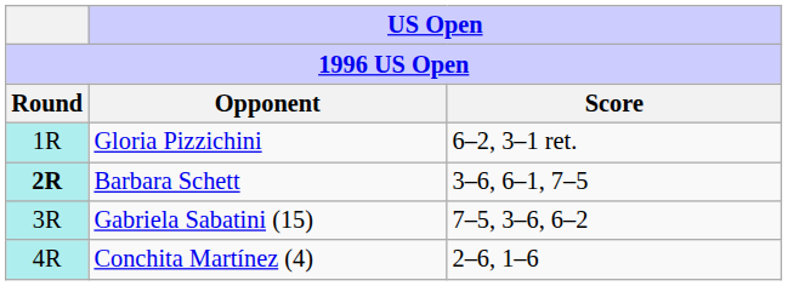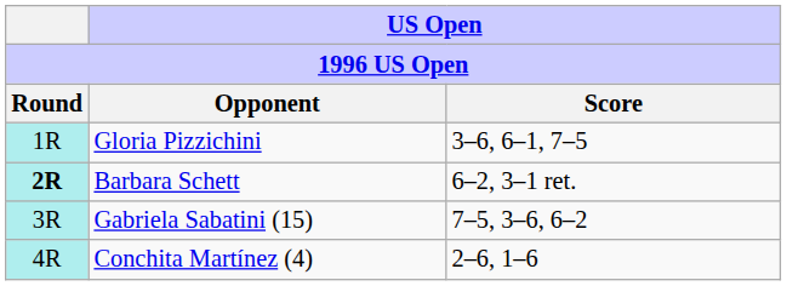 <table class="wikitable collapsible collapsed">
 <tr>
 <th></th>
 <th colspan=2 style="background:#ccf;"><a href='#'>US Open</a></th>
 </tr>
 <tr>
 <th colspan=3 style="background:#ccf;"><a href='#'>1996 US Open</a></th>
 </tr>
 <tr>
 <th>Round</th>
 <th width=225>Opponent</th>
 <th width=210>Score</th>
 </tr>
 <tr>
 <td style="text-align:center; background:#afeeee;">1R</td>
 <td> <a href='#'>Gloria Pizzichini</a></td>
-<td>6–2, 3–1 ret.</td>
+<td>3–6, 6–1, 7–5</td>
 </tr>
 <tr>
 <td style="text-align:center; background:#afeeee;"><strong>2R</strong></td>
 <td> <a href='#'>Barbara Schett</a></td>
-<td>3–6, 6–1, 7–5</td>
+<td>6–2, 3–1 ret.</td>
 </tr>
 <tr>
 <td style="text-align:center; background:#afeeee;">3R</td>
 <td> <a href='#'>Gabriela Sabatini</a> (15)</td>
 <td>7–5, 3–6, 6–2</td>
 </tr>
 <tr>
 <td style="text-align:center; background:#afeeee;">4R</td>
 <td> <a href='#'>Conchita Martínez</a> (4)</td>
 <td>2–6, 1–6</td>
 </tr>
 </table>
